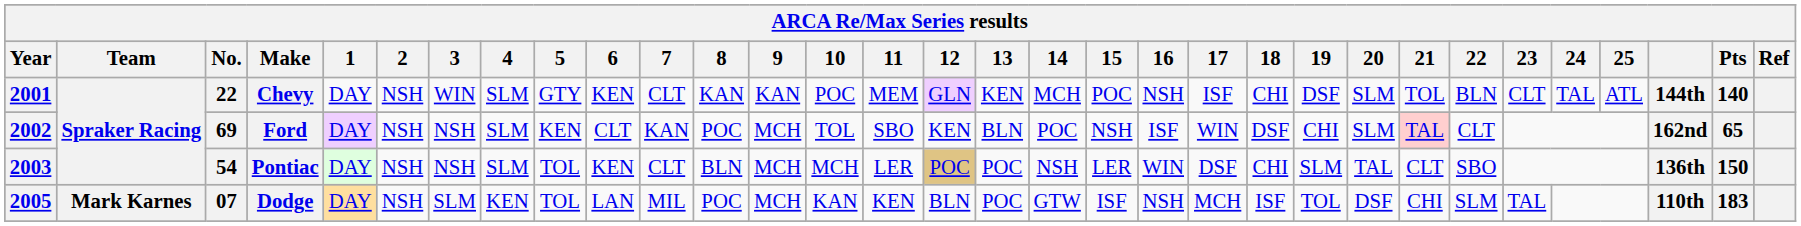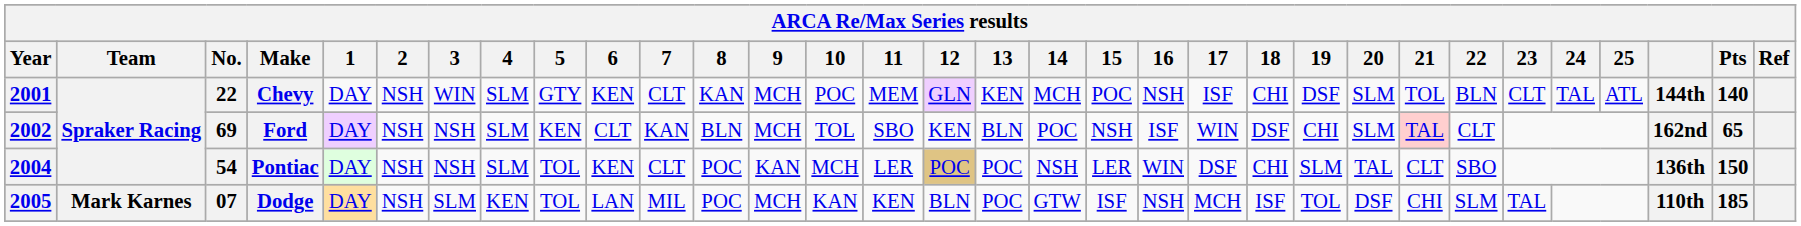 <table class="wikitable" style="text-align:center; font-size:75%">
 <tr>
 <th colspan=45><a href='#'>ARCA Re/Max Series</a> results</th>
 </tr>
 <tr>
 <th>Year</th>
 <th>Team</th>
 <th>No.</th>
 <th>Make</th>
 <th>1</th>
 <th>2</th>
 <th>3</th>
 <th>4</th>
 <th>5</th>
 <th>6</th>
 <th>7</th>
 <th>8</th>
 <th>9</th>
 <th>10</th>
 <th>11</th>
 <th>12</th>
 <th>13</th>
 <th>14</th>
 <th>15</th>
 <th>16</th>
 <th>17</th>
 <th>18</th>
 <th>19</th>
 <th>20</th>
 <th>21</th>
 <th>22</th>
 <th>23</th>
 <th>24</th>
 <th>25</th>
 <th></th>
 <th>Pts</th>
 <th>Ref</th>
 </tr>
 <tr>
 <th><a href='#'>2001</a></th>
 <th rowspan=3><a href='#'>Spraker Racing</a></th>
 <th>22</th>
 <th><a href='#'>Chevy</a></th>
 <td><a href='#'>DAY</a></td>
 <td><a href='#'>NSH</a></td>
 <td><a href='#'>WIN</a></td>
 <td><a href='#'>SLM</a></td>
 <td><a href='#'>GTY</a></td>
 <td><a href='#'>KEN</a></td>
 <td><a href='#'>CLT</a></td>
 <td><a href='#'>KAN</a></td>
-<td><a href='#'>KAN</a></td>
+<td><a href='#'>MCH</a></td>
 <td><a href='#'>POC</a></td>
 <td><a href='#'>MEM</a></td>
 <td style="background:#EFCFFF;"><a href='#'>GLN</a><br></td>
 <td><a href='#'>KEN</a></td>
 <td><a href='#'>MCH</a></td>
 <td><a href='#'>POC</a></td>
 <td><a href='#'>NSH</a></td>
 <td><a href='#'>ISF</a></td>
 <td><a href='#'>CHI</a></td>
 <td><a href='#'>DSF</a></td>
 <td><a href='#'>SLM</a></td>
 <td><a href='#'>TOL</a></td>
 <td><a href='#'>BLN</a></td>
 <td><a href='#'>CLT</a></td>
 <td><a href='#'>TAL</a></td>
 <td><a href='#'>ATL</a></td>
 <th>144th</th>
 <th>140</th>
 <th></th>
 </tr>
 <tr>
 <th><a href='#'>2002</a></th>
 <th>69</th>
 <th><a href='#'>Ford</a></th>
 <td style="background:#EFCFFF;"><a href='#'>DAY</a><br></td>
 <td><a href='#'>NSH</a></td>
 <td><a href='#'>NSH</a></td>
 <td><a href='#'>SLM</a></td>
 <td><a href='#'>KEN</a></td>
 <td><a href='#'>CLT</a></td>
 <td><a href='#'>KAN</a></td>
-<td><a href='#'>POC</a></td>
+<td><a href='#'>BLN</a></td>
 <td><a href='#'>MCH</a></td>
 <td><a href='#'>TOL</a></td>
 <td><a href='#'>SBO</a></td>
 <td><a href='#'>KEN</a></td>
 <td><a href='#'>BLN</a></td>
 <td><a href='#'>POC</a></td>
 <td><a href='#'>NSH</a></td>
 <td><a href='#'>ISF</a></td>
 <td><a href='#'>WIN</a></td>
 <td><a href='#'>DSF</a></td>
 <td><a href='#'>CHI</a></td>
 <td><a href='#'>SLM</a></td>
 <td style="background:#FFCFCF;"><a href='#'>TAL</a><br></td>
 <td><a href='#'>CLT</a></td>
 <td colspan=3></td>
 <th>162nd</th>
 <th>65</th>
 <th></th>
 </tr>
 <tr>
-<th><a href='#'>2003</a></th>
+<th><a href='#'>2004</a></th>
 <th>54</th>
 <th><a href='#'>Pontiac</a></th>
 <td style="background:#DFFFDF;"><a href='#'>DAY</a><br></td>
 <td><a href='#'>NSH</a></td>
 <td><a href='#'>NSH</a></td>
 <td><a href='#'>SLM</a></td>
 <td><a href='#'>TOL</a></td>
 <td><a href='#'>KEN</a></td>
 <td><a href='#'>CLT</a></td>
-<td><a href='#'>BLN</a></td>
-<td><a href='#'>MCH</a></td>
+<td><a href='#'>POC</a></td>
+<td><a href='#'>KAN</a></td>
 <td><a href='#'>MCH</a></td>
 <td><a href='#'>LER</a></td>
 <td style="background:#DFC484;"><a href='#'>POC</a><br></td>
 <td><a href='#'>POC</a></td>
 <td><a href='#'>NSH</a></td>
 <td><a href='#'>LER</a></td>
 <td><a href='#'>WIN</a></td>
 <td><a href='#'>DSF</a></td>
 <td><a href='#'>CHI</a></td>
 <td><a href='#'>SLM</a></td>
 <td><a href='#'>TAL</a></td>
 <td><a href='#'>CLT</a></td>
 <td><a href='#'>SBO</a></td>
 <td colspan=3></td>
 <th>136th</th>
 <th>150</th>
 <th></th>
 </tr>
 <tr>
 <th><a href='#'>2005</a></th>
 <th>Mark Karnes</th>
 <th>07</th>
 <th><a href='#'>Dodge</a></th>
 <td style="background:#FFDF9F;"><a href='#'>DAY</a><br></td>
 <td><a href='#'>NSH</a></td>
 <td><a href='#'>SLM</a></td>
 <td><a href='#'>KEN</a></td>
 <td><a href='#'>TOL</a></td>
 <td><a href='#'>LAN</a></td>
 <td><a href='#'>MIL</a></td>
 <td><a href='#'>POC</a></td>
 <td><a href='#'>MCH</a></td>
 <td><a href='#'>KAN</a></td>
 <td><a href='#'>KEN</a></td>
 <td><a href='#'>BLN</a></td>
 <td><a href='#'>POC</a></td>
 <td><a href='#'>GTW</a></td>
 <td><a href='#'>ISF</a></td>
 <td><a href='#'>NSH</a></td>
 <td><a href='#'>MCH</a></td>
 <td><a href='#'>ISF</a></td>
 <td><a href='#'>TOL</a></td>
 <td><a href='#'>DSF</a></td>
 <td><a href='#'>CHI</a></td>
 <td><a href='#'>SLM</a></td>
 <td><a href='#'>TAL</a></td>
 <td colspan=2></td>
 <th>110th</th>
-<th>183</th>
+<th>185</th>
 <th></th>
 </tr>
 </table>
